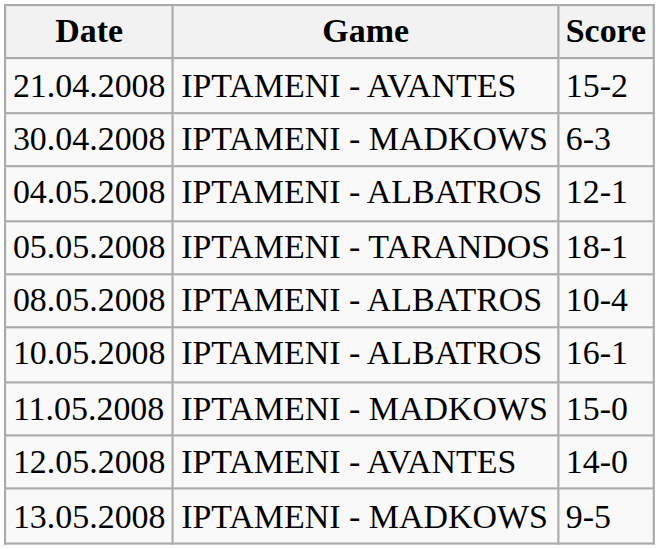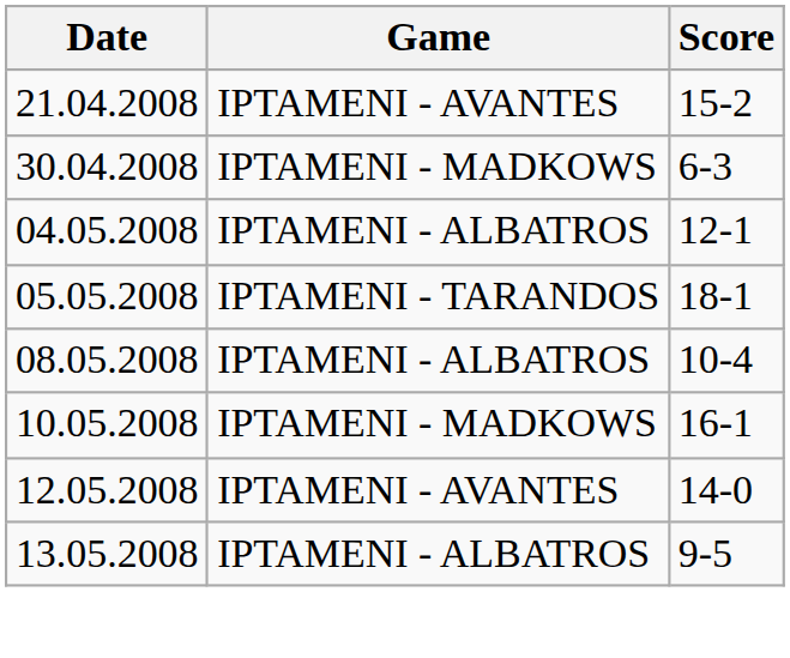 <table class="wikitable">
 <tr>
 <th colspan="1" rowspan="1">Date</th>
 <th colspan="1" rowspan="1">Game</th>
 <th colspan="1" rowspan="1">Score</th>
 </tr>
 <tr>
 <td>21.04.2008</td>
 <td>IPTAMENI - AVANTES</td>
 <td>15-2</td>
 </tr>
 <tr>
 <td>30.04.2008</td>
 <td>IPTAMENI - MADKOWS</td>
 <td>6-3</td>
 </tr>
 <tr>
 <td>04.05.2008</td>
 <td>IPTAMENI - ALBATROS</td>
 <td>12-1</td>
 </tr>
 <tr>
 <td>05.05.2008</td>
 <td>IPTAMENI - TARANDOS</td>
 <td>18-1</td>
 </tr>
 <tr>
 <td>08.05.2008</td>
 <td>IPTAMENI - ALBATROS</td>
 <td>10-4</td>
 </tr>
 <tr>
 <td>10.05.2008</td>
-<td>IPTAMENI - ALBATROS</td>
+<td>IPTAMENI - MADKOWS</td>
 <td>16-1</td>
-</tr>
-<tr>
-<td>11.05.2008</td>
-<td>IPTAMENI - MADKOWS</td>
-<td>15-0</td>
 </tr>
 <tr>
 <td>12.05.2008</td>
 <td>IPTAMENI - AVANTES</td>
 <td>14-0</td>
 </tr>
 <tr>
 <td>13.05.2008</td>
-<td>IPTAMENI - MADKOWS</td>
+<td>IPTAMENI - ALBATROS</td>
 <td>9-5</td>
 </tr>
 </table>
